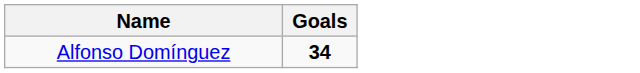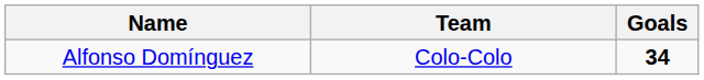 <table class="wikitable" style="font-size:95%; text-align:center;">
 <tr>
 <th width="205">Name</th>
+<th width="205">Team</th>
 <th width="50">Goals</th>
 </tr>
 <tr>
 <td> <a href='#'>Alfonso Domínguez</a></td>
+<td><a href='#'>Colo-Colo</a></td>
 <td><strong>34</strong></td>
 </tr>
 </table>
